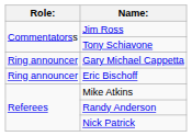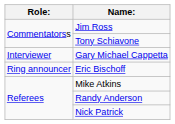 <table class=wikitable style="font-size:90%; margin: 0.5em 0 0.5em 1em; float: right; clear: right;">
 <tr>
 <th>Role:</th>
 <th>Name:</th>
 </tr>
 <tr>
 <td rowspan=2><a href='#'>Commentators</a>s</td>
 <td><a href='#'>Jim Ross</a></td>
 </tr>
 <tr>
 <td><a href='#'>Tony Schiavone</a></td>
 </tr>
 <tr>
-<td><a href='#'>Ring announcer</a></td>
+<td><a href='#'>Interviewer</a></td>
 <td><a href='#'>Gary Michael Cappetta</a></td>
 </tr>
 <tr>
 <td><a href='#'>Ring announcer</a></td>
 <td><a href='#'>Eric Bischoff</a></td>
 </tr>
 <tr>
 <td rowspan=3><a href='#'>Referees</a></td>
 <td>Mike Atkins</td>
 </tr>
 <tr>
 <td><a href='#'>Randy Anderson</a></td>
 </tr>
 <tr>
 <td><a href='#'>Nick Patrick</a></td>
 </tr>
 </table>
